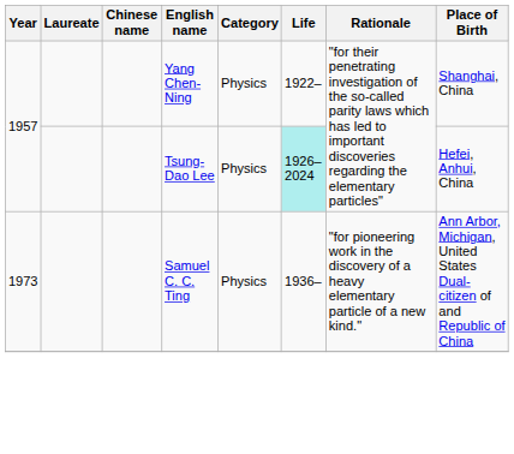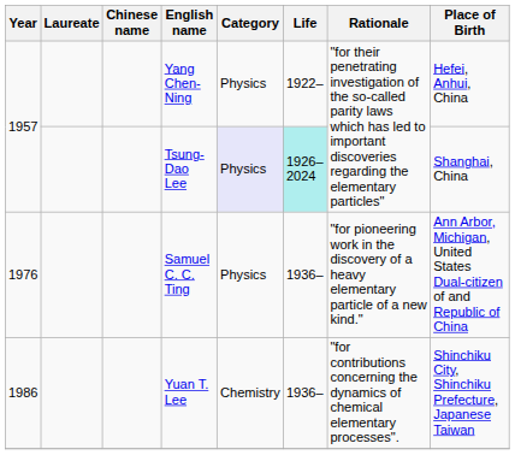 <table class="wikitable sortable">
 <tr>
 <th>Year</th>
 <th>Laureate</th>
 <th>Chinese name</th>
 <th>English name</th>
 <th>Category</th>
 <th>Life</th>
 <th>Rationale</th>
 <th>Place of Birth</th>
 </tr>
 <tr>
 <td rowspan="2">1957</td>
 <td></td>
 <td></td>
 <td><a href='#'>Yang Chen-Ning</a></td>
 <td>Physics</td>
 <td>1922–</td>
 <td rowspan="2">"for their penetrating investigation of the so-called parity laws which has led to important discoveries regarding the elementary particles"</td>
-<td><a href='#'>Shanghai</a>, China</td>
+<td><a href='#'>Hefei</a>, <a href='#'>Anhui</a>, China</td>
 </tr>
 <tr>
 <td></td>
 <td></td>
 <td><a href='#'>Tsung-Dao Lee</a></td>
-<td>Physics</td>
+<td style="background: lavender;">Physics</td>
 <td style="background: paleturquoise;">1926–2024</td>
-<td><a href='#'>Hefei</a>, <a href='#'>Anhui</a>, China</td>
+<td><a href='#'>Shanghai</a>, China</td>
 </tr>
 <tr>
-<td>1973</td>
+<td>1976</td>
 <td></td>
 <td></td>
 <td><a href='#'>Samuel C. C. Ting</a></td>
 <td>Physics</td>
 <td>1936–</td>
 <td>"for pioneering work in the discovery of a heavy elementary particle of a new kind."</td>
 <td><a href='#'>Ann Arbor, Michigan</a>, United States<br><a href='#'>Dual-citizen</a> of  and  <a href='#'>Republic of China</a></td>
 </tr>
 <tr>
+<td>1986</td>
+<td></td>
+<td></td>
+<td><a href='#'>Yuan T. Lee</a></td>
+<td>Chemistry</td>
+<td>1936–</td>
+<td>"for contributions concerning the dynamics of chemical elementary processes".</td>
+<td><a href='#'>Shinchiku City</a>, <a href='#'>Shinchiku Prefecture</a>, <a href='#'>Japanese Taiwan</a></td>
+</tr>
+<tr>
 </tr>
 </table>
